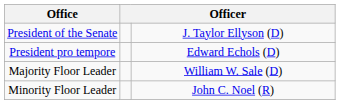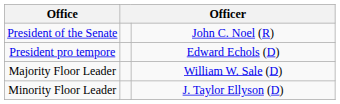 <table class="wikitable" style="text-align:center">
 <tr>
 <th width="35%">Office</th>
 <th colspan=2 width="65%">Officer</th>
 </tr>
 <tr>
 <td><a href='#'>President of the Senate</a></td>
 <td></td>
-<td><a href='#'>J. Taylor Ellyson</a> (<a href='#'>D</a>)</td>
+<td><a href='#'>John C. Noel</a> (<a href='#'>R</a>)</td>
 </tr>
 <tr>
 <td><a href='#'>President pro tempore</a></td>
 <td></td>
 <td><a href='#'>Edward Echols</a> (<a href='#'>D</a>)</td>
 </tr>
 <tr>
 <td>Majority Floor Leader</td>
 <td></td>
 <td><a href='#'>William W. Sale</a> (<a href='#'>D</a>)</td>
 </tr>
 <tr>
 <td>Minority Floor Leader</td>
 <td></td>
-<td><a href='#'>John C. Noel</a> (<a href='#'>R</a>)</td>
+<td><a href='#'>J. Taylor Ellyson</a> (<a href='#'>D</a>)</td>
 </tr>
 </table>
